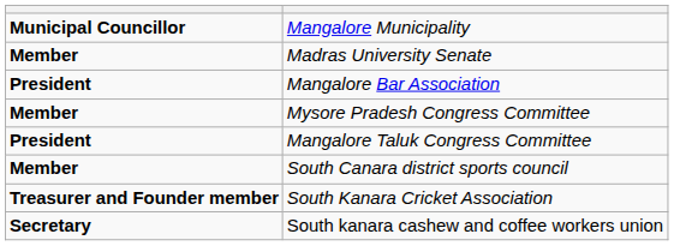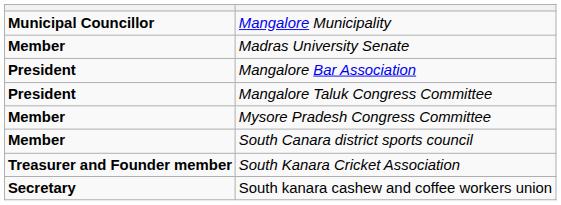 <table class="wikitable">
 <tr>
 <th></th>
 <th></th>
 </tr>
 <tr>
 <td><strong>Municipal Councillor</strong></td>
 <td><em><a href='#'>Mangalore</a> Municipality</em></td>
 </tr>
 <tr>
 <td><strong>Member</strong></td>
 <td><em>Madras University Senate</em></td>
 </tr>
 <tr>
 <td><strong>President</strong></td>
 <td><em>Mangalore <a href='#'>Bar Association</a></em></td>
 </tr>
 <tr>
+<td><strong>President</strong></td>
+<td><em>Mangalore Taluk Congress Committee</em></td>
+</tr>
+<tr>
 <td><strong>Member</strong></td>
 <td><em>Mysore Pradesh Congress Committee</em></td>
-</tr>
-<tr>
-<td><strong>President</strong></td>
-<td><em>Mangalore Taluk Congress Committee</em></td>
 </tr>
 <tr>
 <td><strong>Member</strong></td>
 <td><em>South Canara district sports council</em></td>
 </tr>
 <tr>
 <td><strong>Treasurer and Founder member</strong></td>
 <td><em>South Kanara Cricket Association</em></td>
 </tr>
 <tr>
 <td><strong>Secretary</strong></td>
 <td>South kanara cashew and coffee workers union</td>
 </tr>
 </table>
